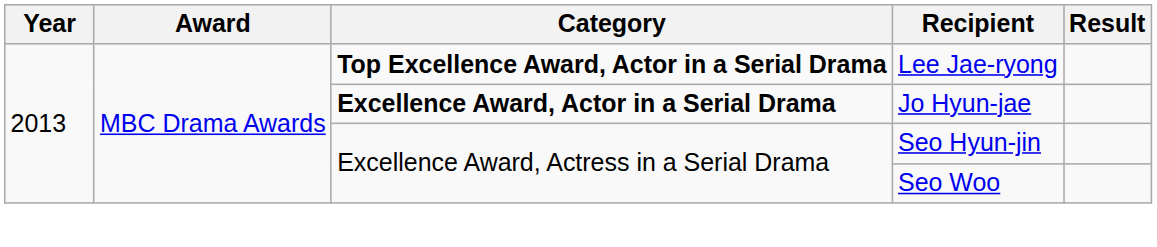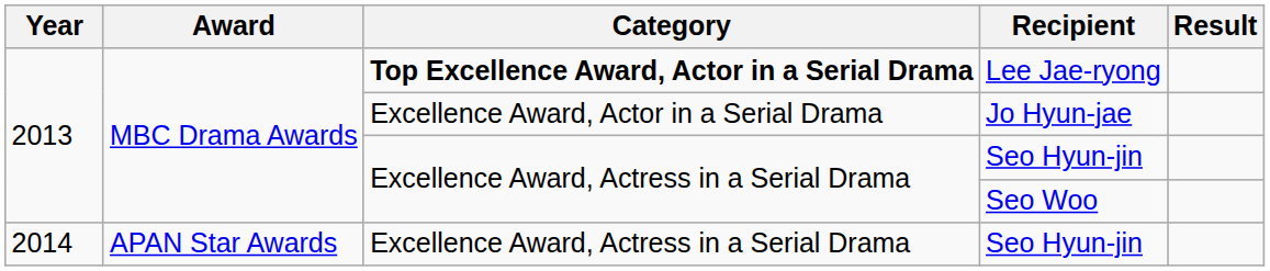 <table class="wikitable">
 <tr>
 <th style="width:50px;">Year</th>
 <th>Award</th>
 <th>Category</th>
 <th>Recipient</th>
 <th>Result</th>
 </tr>
 <tr>
 <td rowspan=4>2013</td>
 <td rowspan=4><a href='#'>MBC Drama Awards</a></td>
 <td><strong>Top Excellence Award, Actor in a Serial Drama</strong></td>
 <td><a href='#'>Lee Jae-ryong</a></td>
 <td></td>
 </tr>
 <tr>
-<td><strong>Excellence Award, Actor in a Serial Drama</strong></td>
+<td>Excellence Award, Actor in a Serial Drama</td>
 <td><a href='#'>Jo Hyun-jae</a></td>
 <td></td>
 </tr>
 <tr>
 <td rowspan=2>Excellence Award, Actress in a Serial Drama</td>
 <td><a href='#'>Seo Hyun-jin</a></td>
 <td></td>
 </tr>
 <tr>
 <td><a href='#'>Seo Woo</a></td>
 <td></td>
 </tr>
+<tr>
+<td>2014</td>
+<td><a href='#'>APAN Star Awards</a></td>
+<td>Excellence Award, Actress in a Serial Drama</td>
+<td><a href='#'>Seo Hyun-jin</a></td>
+<td></td>
+</tr>
 </table>
